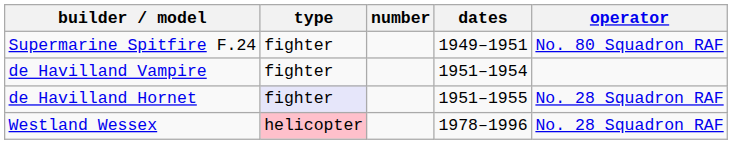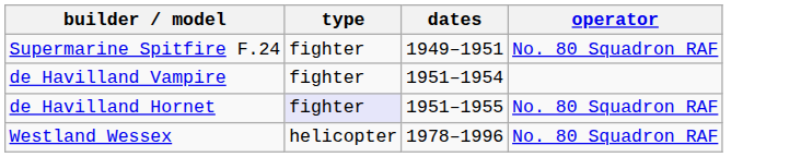 <table class=wikitable>
 <tr>
 <th>builder / model</th>
 <th>type</th>
-<th>number</th>
 <th>dates</th>
 <th><a href='#'>operator</a></th>
 </tr>
 <tr>
 <td><a href='#'>Supermarine Spitfire</a> F.24</td>
 <td>fighter</td>
-<td></td>
 <td>1949–1951</td>
 <td><a href='#'>No. 80 Squadron RAF</a></td>
 </tr>
 <tr>
 <td><a href='#'>de Havilland Vampire</a></td>
 <td>fighter</td>
-<td></td>
 <td>1951–1954</td>
 <td></td>
 </tr>
 <tr>
 <td><a href='#'>de Havilland Hornet</a></td>
 <td style="background: lavender;">fighter</td>
-<td></td>
 <td>1951–1955</td>
-<td><a href='#'>No. 28 Squadron RAF</a></td>
+<td><a href='#'>No. 80 Squadron RAF</a></td>
 </tr>
 <tr>
 <td><a href='#'>Westland Wessex</a></td>
-<td style="background: pink;">helicopter</td>
-<td></td>
+<td>helicopter</td>
 <td>1978–1996</td>
-<td><a href='#'>No. 28 Squadron RAF</a></td>
+<td><a href='#'>No. 80 Squadron RAF</a></td>
 </tr>
 </table>
